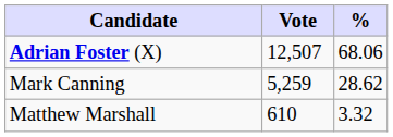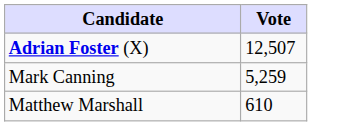 <table class="wikitable">
 <tr>
 <th style="background:#ddf; width:200px;">Candidate</th>
 <th style="background:#ddf; width:50px;">Vote</th>
-<th style="background:#ddf; width:30px;">%</th>
 </tr>
 <tr>
 <td><strong><a href='#'>Adrian Foster</a></strong> (X)</td>
 <td>12,507</td>
-<td>68.06</td>
 </tr>
 <tr>
 <td>Mark Canning</td>
 <td>5,259</td>
-<td>28.62</td>
 </tr>
 <tr>
 <td>Matthew Marshall</td>
 <td>610</td>
-<td>3.32</td>
 </tr>
 </table>
